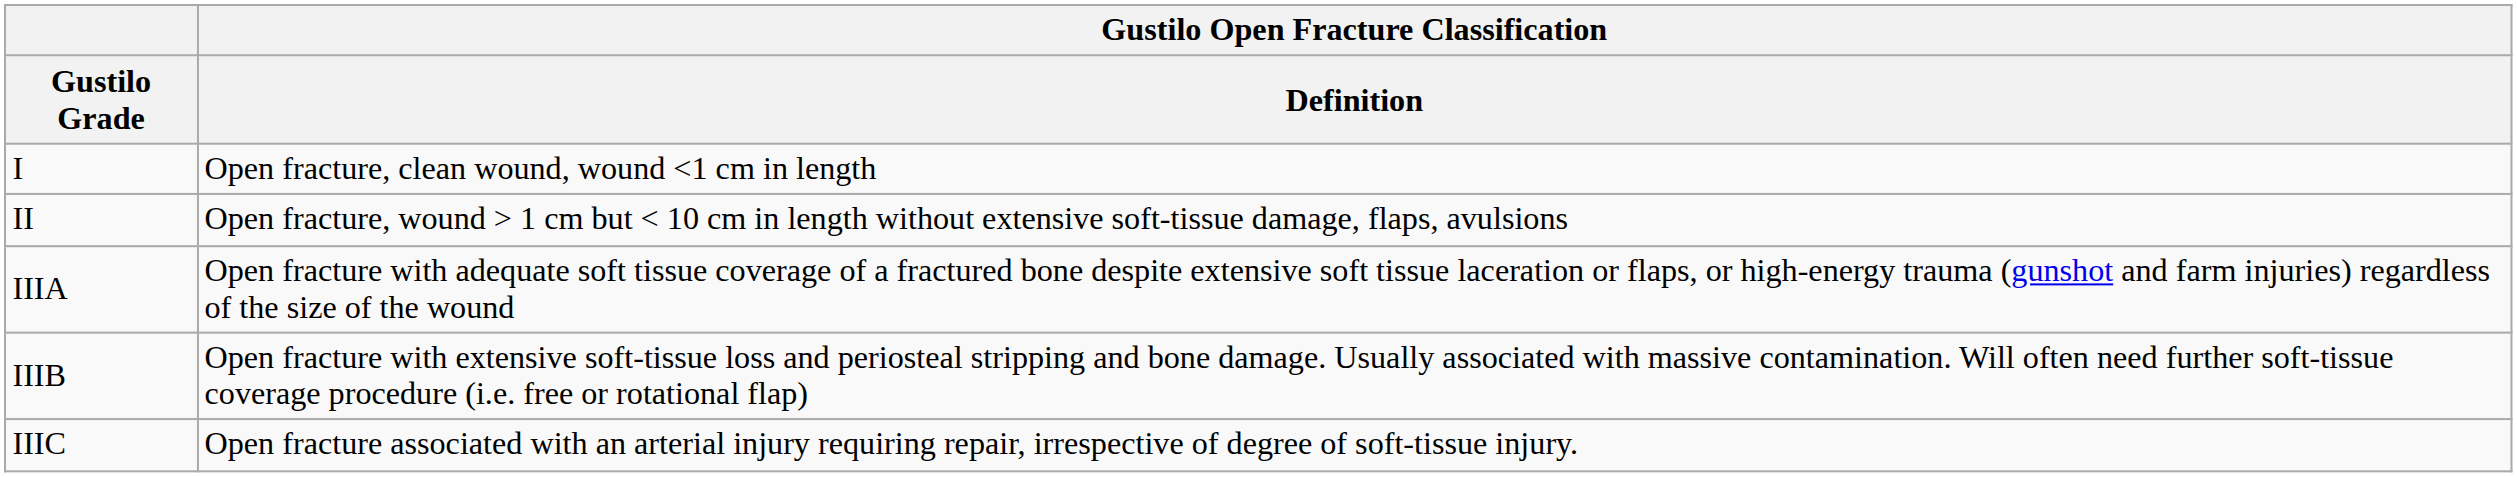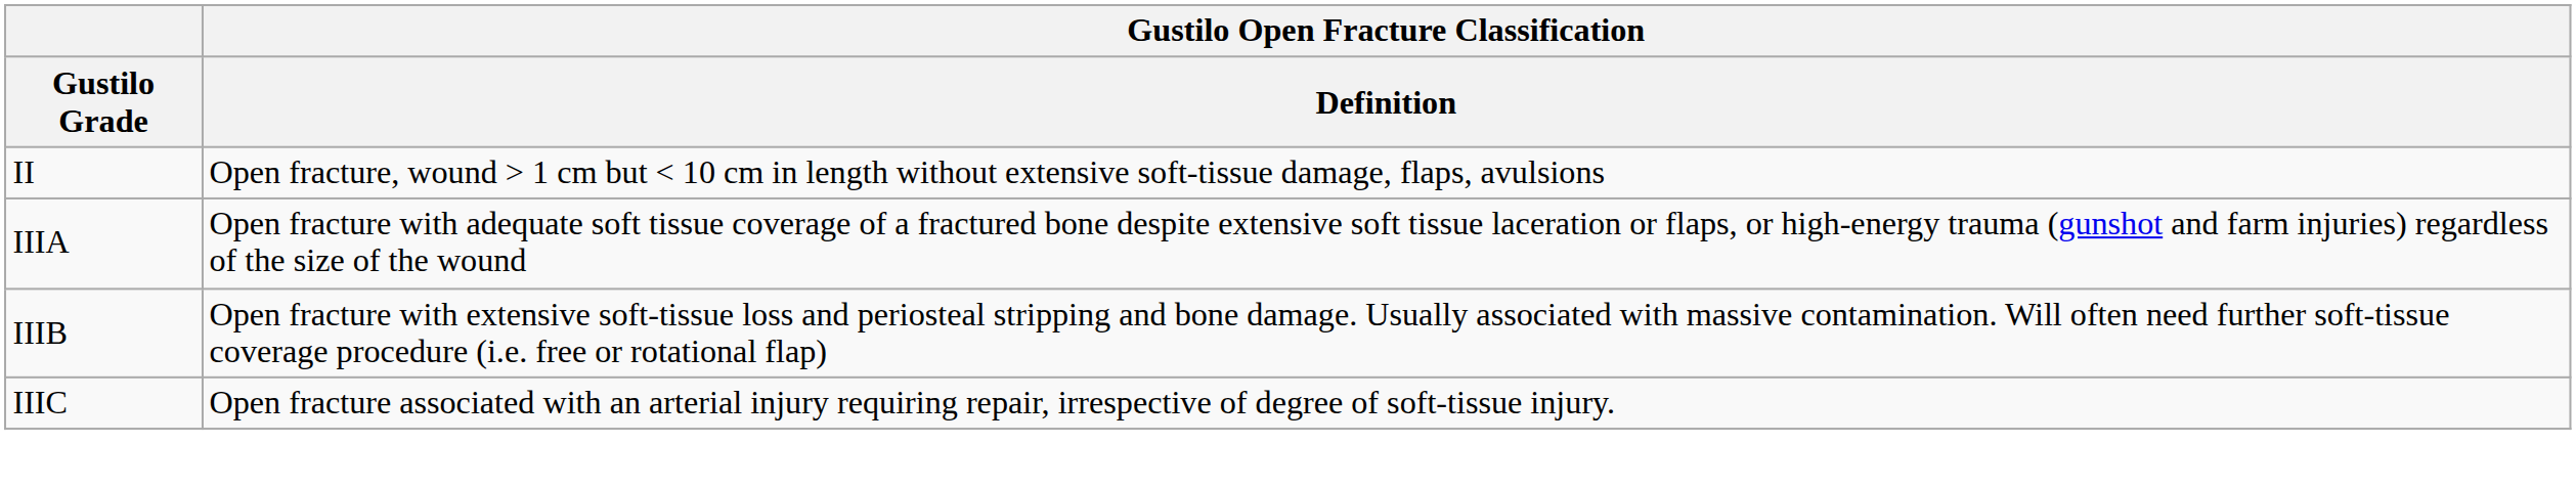 <table class="wikitable" border="1">
 <tr>
 <th></th>
 <th>Gustilo Open Fracture Classification</th>
 </tr>
 <tr>
 <th>Gustilo Grade</th>
 <th>Definition</th>
-</tr>
-<tr>
-<td>I</td>
-<td>Open fracture, clean wound, wound <1 cm in length</td>
 </tr>
 <tr>
 <td>II</td>
 <td>Open fracture, wound > 1 cm but < 10 cm in length without extensive soft-tissue damage, flaps, avulsions</td>
 </tr>
 <tr>
 <td>IIIA</td>
 <td>Open fracture with adequate soft tissue coverage of a fractured bone despite extensive soft tissue laceration or flaps, or high-energy trauma (<a href='#'>gunshot</a> and farm injuries) regardless of the size of the wound</td>
 </tr>
 <tr>
 <td>IIIB</td>
 <td>Open fracture with extensive soft-tissue loss and periosteal stripping and bone damage. Usually associated with massive contamination. Will often need further soft-tissue coverage procedure (i.e. free or rotational flap)</td>
 </tr>
 <tr>
 <td>IIIC</td>
 <td>Open fracture associated with an arterial injury requiring repair, irrespective of degree of soft-tissue injury.</td>
 </tr>
 </table>
